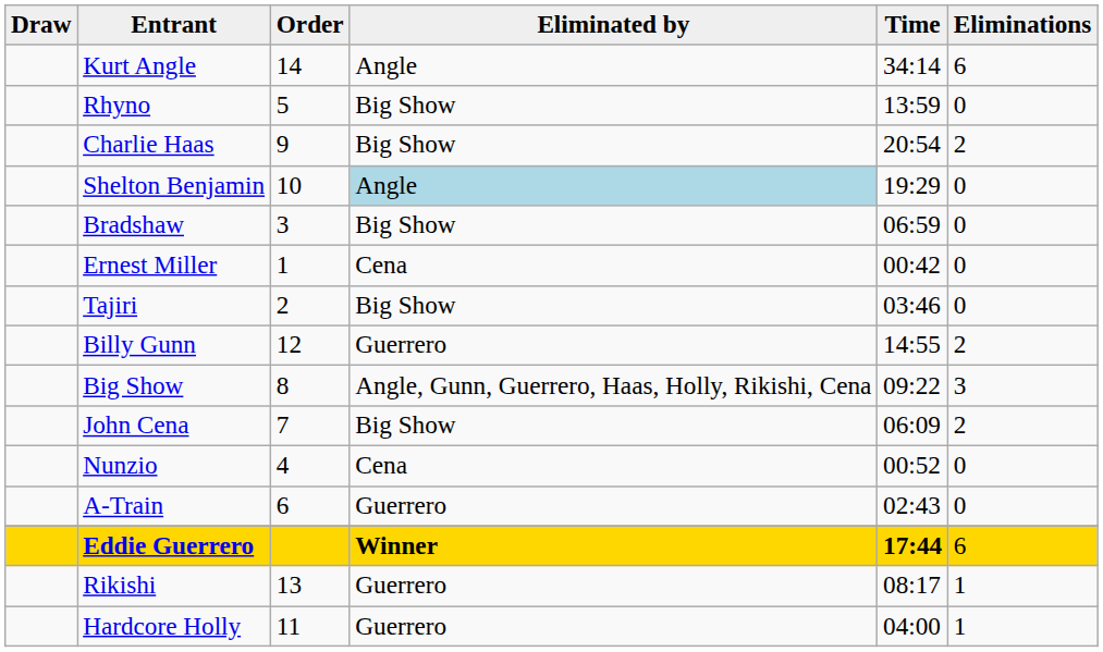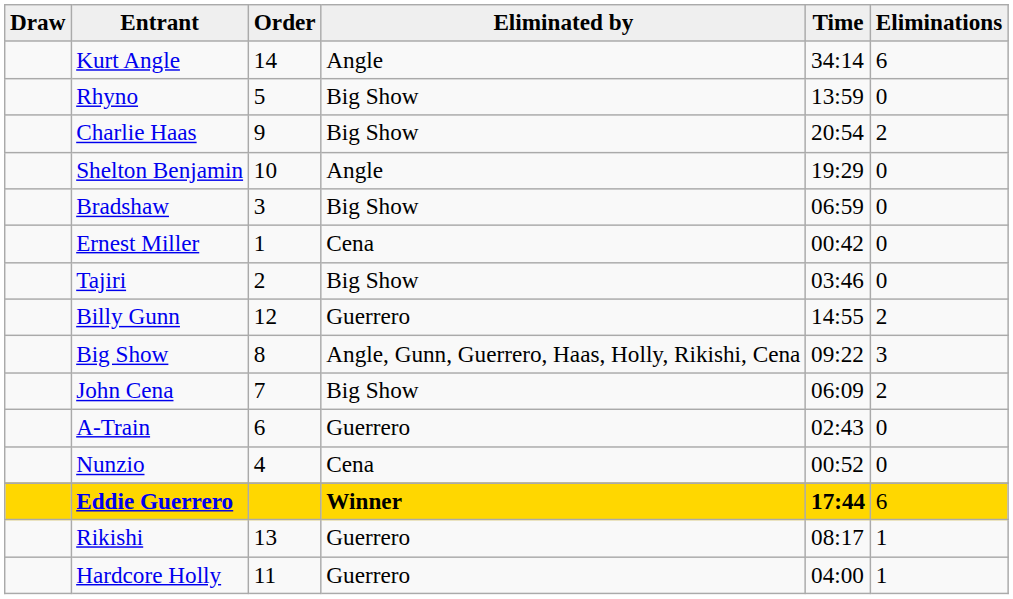 <table class="wikitable sortable">
 <tr>
 <th style="background-color:#efefef;">Draw</th>
 <th style="background-color:#efefef;">Entrant</th>
 <th style="background-color:#efefef;">Order</th>
 <th style="background-color:#efefef;">Eliminated by</th>
 <th style="background-color:#efefef;">Time</th>
 <th style="background-color:#efefef;">Eliminations</th>
 </tr>
 <tr>
 <td></td>
 <td><a href='#'>Kurt Angle</a></td>
 <td>14</td>
 <td>Angle</td>
 <td>34:14</td>
 <td>6</td>
 </tr>
 <tr>
 <td></td>
 <td><a href='#'>Rhyno</a></td>
 <td>5</td>
 <td>Big Show</td>
 <td>13:59</td>
 <td>0</td>
 </tr>
 <tr>
 <td></td>
 <td><a href='#'>Charlie Haas</a></td>
 <td>9</td>
 <td>Big Show</td>
 <td>20:54</td>
 <td>2</td>
 </tr>
 <tr>
 <td></td>
 <td><a href='#'>Shelton Benjamin</a></td>
 <td>10</td>
-<td style="background: lightblue;">Angle</td>
+<td>Angle</td>
 <td>19:29</td>
 <td>0</td>
 </tr>
 <tr>
 <td></td>
 <td><a href='#'>Bradshaw</a></td>
 <td>3</td>
 <td>Big Show</td>
 <td>06:59</td>
 <td>0</td>
 </tr>
 <tr>
 <td></td>
 <td><a href='#'>Ernest Miller</a></td>
 <td>1</td>
 <td>Cena</td>
 <td>00:42</td>
 <td>0</td>
 </tr>
 <tr>
 <td></td>
 <td><a href='#'>Tajiri</a></td>
 <td>2</td>
 <td>Big Show</td>
 <td>03:46</td>
 <td>0</td>
 </tr>
 <tr>
 <td></td>
 <td><a href='#'>Billy Gunn</a></td>
 <td>12</td>
 <td>Guerrero</td>
 <td>14:55</td>
 <td>2</td>
 </tr>
 <tr>
 <td></td>
 <td><a href='#'>Big Show</a></td>
 <td>8</td>
 <td>Angle, Gunn, Guerrero, Haas, Holly, Rikishi, Cena</td>
 <td>09:22</td>
 <td>3</td>
 </tr>
 <tr>
 <td></td>
 <td><a href='#'>John Cena</a></td>
 <td>7</td>
 <td>Big Show</td>
 <td>06:09</td>
 <td>2</td>
 </tr>
 <tr>
 <td></td>
+<td><a href='#'>A-Train</a></td>
+<td>6</td>
+<td>Guerrero</td>
+<td>02:43</td>
+<td>0</td>
+</tr>
+<tr>
+<td></td>
 <td><a href='#'>Nunzio</a></td>
 <td>4</td>
 <td>Cena</td>
 <td>00:52</td>
-<td>0</td>
-</tr>
-<tr>
-<td></td>
-<td><a href='#'>A-Train</a></td>
-<td>6</td>
-<td>Guerrero</td>
-<td>02:43</td>
 <td>0</td>
 </tr>
 <tr>
 </tr>
 <tr style="background: gold">
 <td><strong></strong></td>
 <td><strong><a href='#'>Eddie Guerrero</a></strong></td>
 <td><strong></strong></td>
 <td><strong>Winner</strong></td>
 <td><strong>17:44</strong></td>
 <td>6</td>
 </tr>
 <tr>
 <td></td>
 <td><a href='#'>Rikishi</a></td>
 <td>13</td>
 <td>Guerrero</td>
 <td>08:17</td>
 <td>1</td>
 </tr>
 <tr>
 <td></td>
 <td><a href='#'>Hardcore Holly</a></td>
 <td>11</td>
 <td>Guerrero</td>
 <td>04:00</td>
 <td>1</td>
 </tr>
 </table>
